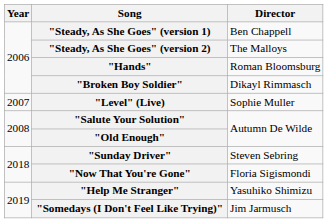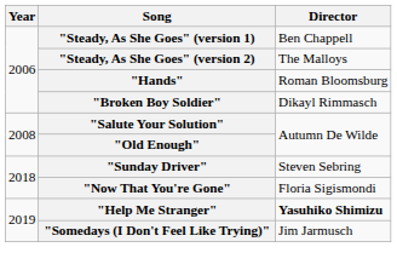 <table class="wikitable plainrowheaders">
 <tr>
 <th>Year</th>
 <th style="width:17em;">Song</th>
 <th>Director</th>
 </tr>
 <tr>
 <td rowspan="4">2006</td>
 <th scope="row">"Steady, As She Goes" (version 1)</th>
 <td>Ben Chappell</td>
 </tr>
 <tr>
 <th scope="row">"Steady, As She Goes" (version 2)</th>
 <td>The Malloys</td>
 </tr>
 <tr>
 <th scope="row">"Hands"</th>
 <td>Roman Bloomsburg</td>
 </tr>
 <tr>
 <th scope="row">"Broken Boy Soldier"</th>
 <td>Dikayl Rimmasch</td>
 </tr>
 <tr>
-<td>2007</td>
-<th scope="row">"Level" (Live)</th>
-<td>Sophie Muller</td>
-</tr>
-<tr>
 <td rowspan="2">2008</td>
 <th scope="row">"Salute Your Solution"</th>
 <td rowspan="2">Autumn De Wilde</td>
 </tr>
 <tr>
 <th scope="row">"Old Enough"</th>
 </tr>
 <tr>
 <td rowspan="2">2018</td>
 <th scope="row">"Sunday Driver"</th>
 <td>Steven Sebring</td>
 </tr>
 <tr>
 <th scope="row">"Now That You're Gone"</th>
 <td>Floria Sigismondi</td>
 </tr>
 <tr>
 <td rowspan="2">2019</td>
 <th scope="row">"Help Me Stranger"</th>
-<td>Yasuhiko Shimizu</td>
+<td><strong>Yasuhiko Shimizu</strong></td>
 </tr>
 <tr>
 <th scope="row">"Somedays (I Don't Feel Like Trying)"</th>
 <td>Jim Jarmusch</td>
 </tr>
 </table>
